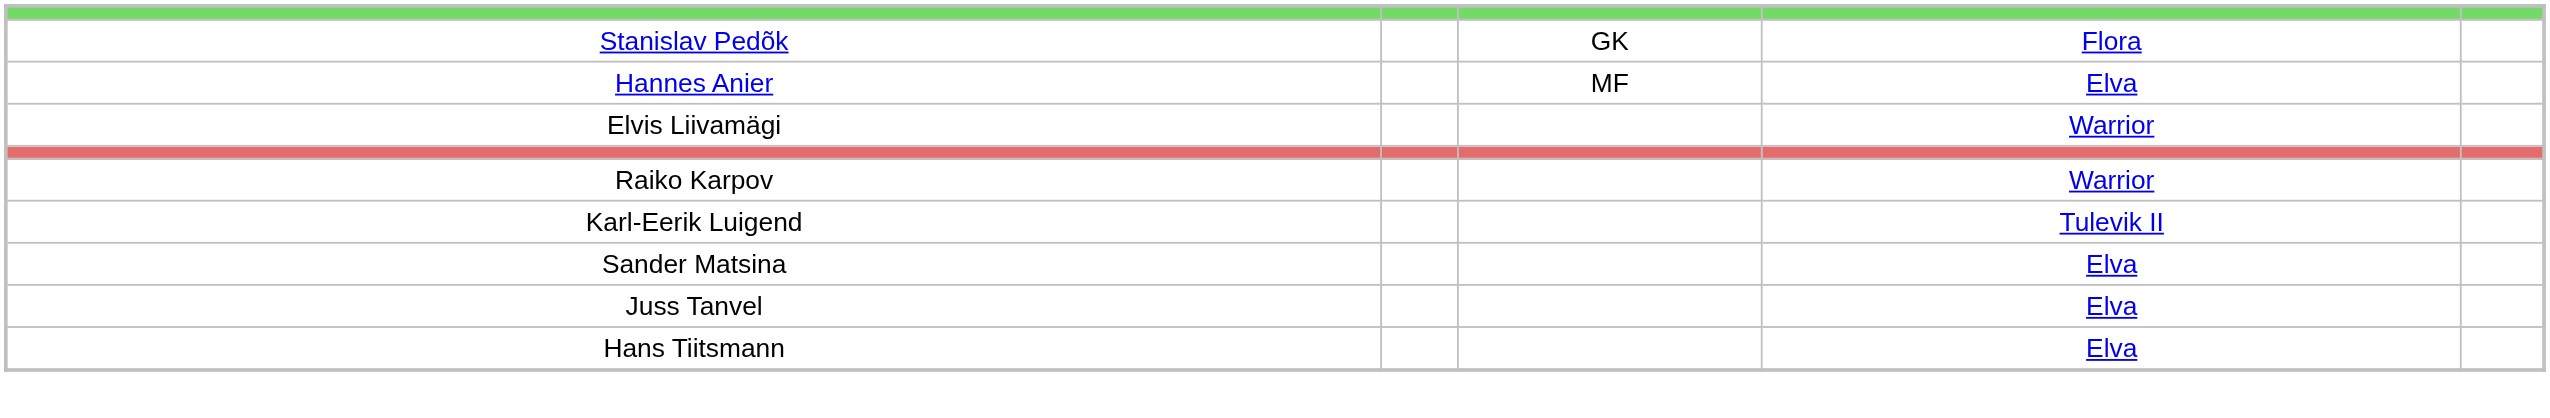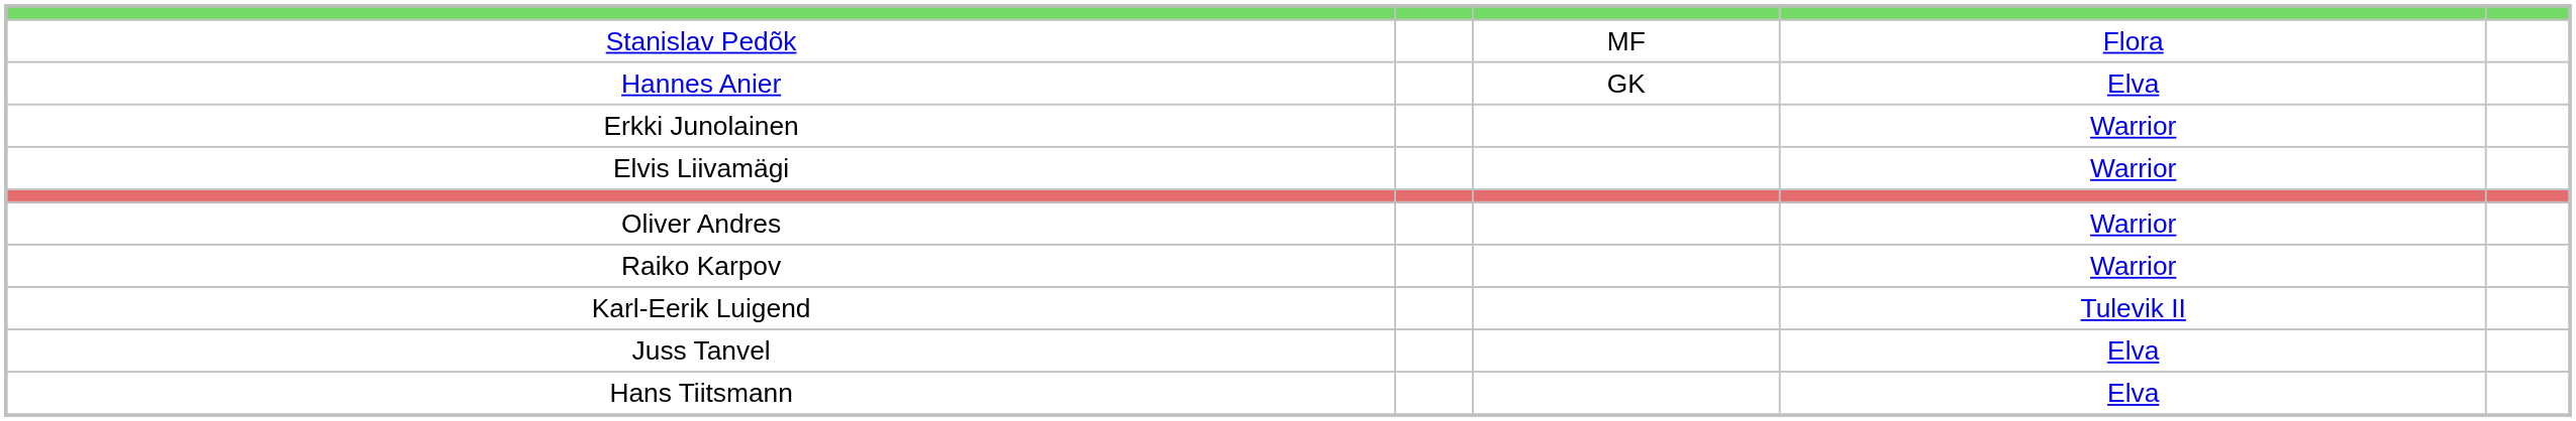 <table cellspacing="4" cellpadding="3" style="text-align:center;width:70%;border:solid 2px silver;font-size:90%" rules="all">
 <tr style="background-color:#73DA67;">
 <td></td>
 <td></td>
 <td></td>
 <td></td>
 <td></td>
 </tr>
 <tr>
 <td><a href='#'>Stanislav Pedõk</a></td>
 <td></td>
-<td>GK</td>
+<td>MF</td>
 <td><a href='#'>Flora</a></td>
 <td></td>
 </tr>
 <tr>
 <td><a href='#'>Hannes Anier</a></td>
 <td></td>
-<td>MF</td>
+<td>GK</td>
 <td><a href='#'>Elva</a></td>
+<td></td>
+</tr>
+<tr>
+<td>Erkki Junolainen</td>
+<td></td>
+<td></td>
+<td><a href='#'>Warrior</a></td>
 <td></td>
 </tr>
 <tr>
 <td>Elvis Liivamägi</td>
 <td></td>
 <td></td>
 <td><a href='#'>Warrior</a></td>
 <td></td>
 </tr>
 <tr style="background-color:#E46C6D;">
 <td></td>
 <td></td>
 <td></td>
 <td></td>
 <td></td>
 </tr>
 <tr>
+<td>Oliver Andres</td>
+<td></td>
+<td></td>
+<td><a href='#'>Warrior</a></td>
+<td></td>
+</tr>
+<tr>
 <td>Raiko Karpov</td>
 <td></td>
 <td></td>
 <td><a href='#'>Warrior</a></td>
 <td></td>
 </tr>
 <tr>
 <td>Karl-Eerik Luigend</td>
 <td></td>
 <td></td>
 <td><a href='#'>Tulevik II</a></td>
-<td></td>
-</tr>
-<tr>
-<td>Sander Matsina</td>
-<td></td>
-<td></td>
-<td><a href='#'>Elva</a></td>
 <td></td>
 </tr>
 <tr>
 <td>Juss Tanvel</td>
 <td></td>
 <td></td>
 <td><a href='#'>Elva</a></td>
 <td></td>
 </tr>
 <tr>
 <td>Hans Tiitsmann</td>
 <td></td>
 <td></td>
 <td><a href='#'>Elva</a></td>
 <td></td>
 </tr>
 </table>
